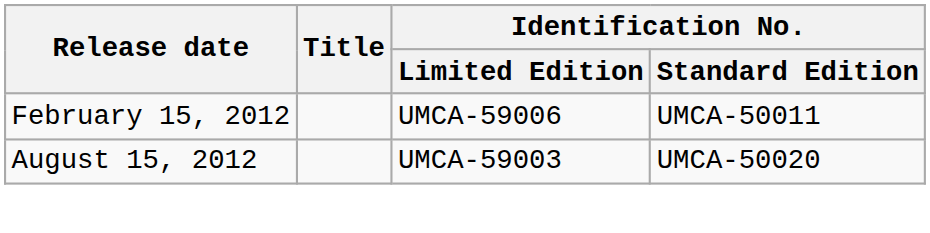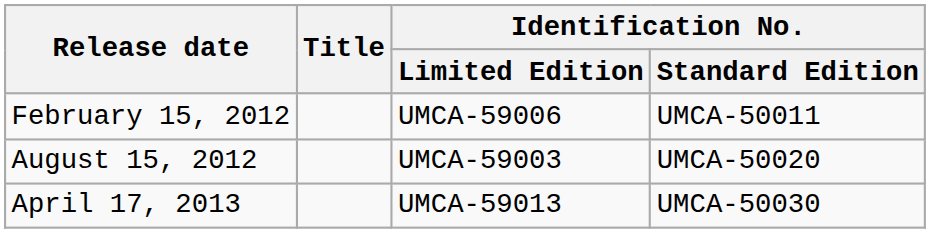 <table class="wikitable">
 <tr>
 <th rowspan="2">Release date</th>
 <th rowspan="2">Title</th>
 <th colspan="2">Identification No.</th>
 </tr>
 <tr>
 <th>Limited Edition</th>
 <th>Standard Edition</th>
 </tr>
 <tr>
 <td>February 15, 2012</td>
 <td></td>
 <td>UMCA-59006</td>
 <td>UMCA-50011</td>
 </tr>
 <tr>
 <td>August 15, 2012</td>
 <td></td>
 <td>UMCA-59003</td>
 <td>UMCA-50020</td>
 </tr>
+<tr>
+<td>April 17, 2013</td>
+<td></td>
+<td>UMCA-59013</td>
+<td>UMCA-50030</td>
+</tr>
 </table>
